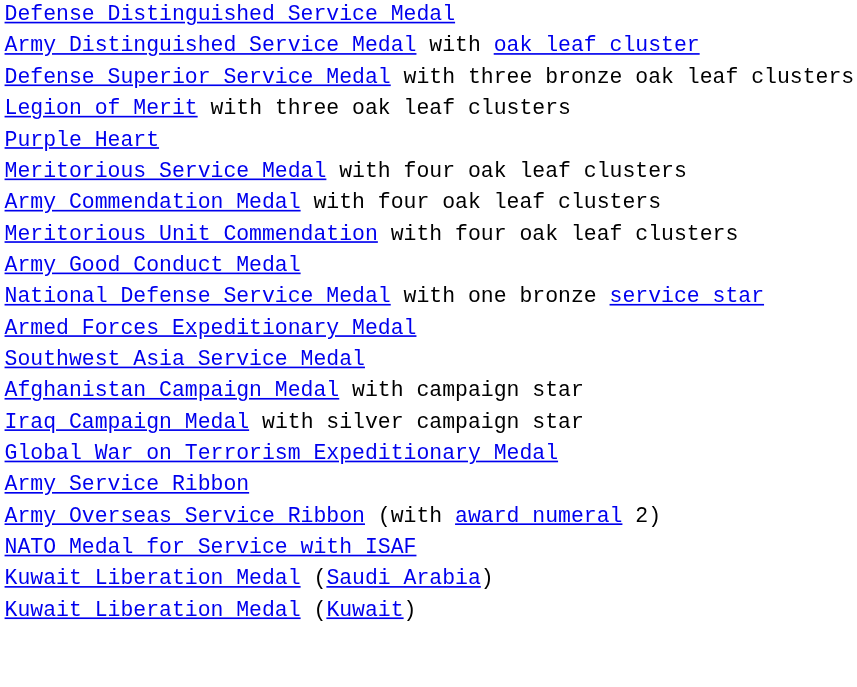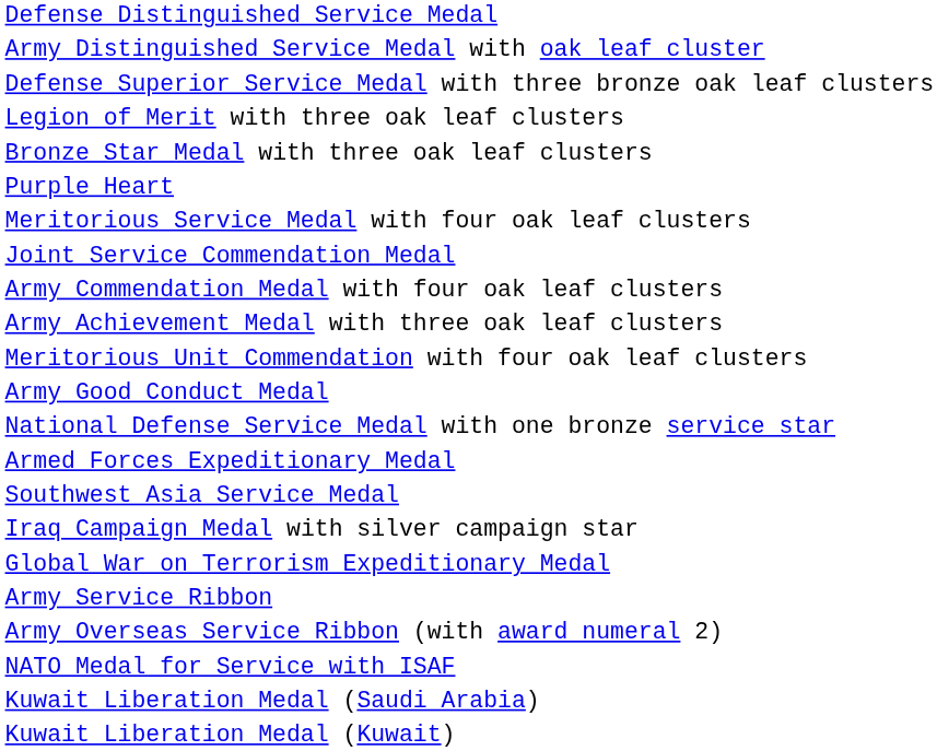 <table>
 <tr>
 <td></td>
 <td><a href='#'>Defense Distinguished Service Medal</a></td>
 </tr>
 <tr>
 <td></td>
 <td><a href='#'>Army Distinguished Service Medal</a> with <a href='#'>oak leaf cluster</a></td>
 </tr>
 <tr>
 <td></td>
 <td><a href='#'>Defense Superior Service Medal</a> with three bronze oak leaf clusters</td>
 </tr>
 <tr>
 <td></td>
 <td><a href='#'>Legion of Merit</a> with three oak leaf clusters</td>
 </tr>
 <tr>
 <td></td>
+<td><a href='#'>Bronze Star Medal</a> with three oak leaf clusters</td>
+</tr>
+<tr>
+<td></td>
 <td><a href='#'>Purple Heart</a></td>
 </tr>
 <tr>
 <td></td>
 <td><a href='#'>Meritorious Service Medal</a> with four oak leaf clusters</td>
 </tr>
 <tr>
 <td></td>
+<td><a href='#'>Joint Service Commendation Medal</a></td>
+</tr>
+<tr>
+<td></td>
 <td><a href='#'>Army Commendation Medal</a> with four oak leaf clusters</td>
+</tr>
+<tr>
+<td></td>
+<td><a href='#'>Army Achievement Medal</a> with three oak leaf clusters</td>
 </tr>
 <tr>
 <td></td>
 <td><a href='#'>Meritorious Unit Commendation</a> with four oak leaf clusters</td>
 </tr>
 <tr>
 <td></td>
 <td><a href='#'>Army Good Conduct Medal</a></td>
 </tr>
 <tr>
 <td></td>
 <td><a href='#'>National Defense Service Medal</a> with one bronze <a href='#'>service star</a></td>
 </tr>
 <tr>
 <td></td>
 <td><a href='#'>Armed Forces Expeditionary Medal</a></td>
 </tr>
 <tr>
 <td></td>
 <td><a href='#'>Southwest Asia Service Medal</a></td>
-</tr>
-<tr>
-<td></td>
-<td><a href='#'>Afghanistan Campaign Medal</a> with campaign star</td>
 </tr>
 <tr>
 <td></td>
 <td><a href='#'>Iraq Campaign Medal</a> with silver campaign star</td>
 </tr>
 <tr>
 <td></td>
 <td><a href='#'>Global War on Terrorism Expeditionary Medal</a></td>
 </tr>
 <tr>
 <td></td>
 <td><a href='#'>Army Service Ribbon</a></td>
 </tr>
 <tr>
 <td><span></span></td>
 <td><a href='#'>Army Overseas Service Ribbon</a> (with <a href='#'>award numeral</a> 2)</td>
 </tr>
 <tr>
 <td></td>
 <td><a href='#'>NATO Medal for Service with ISAF</a></td>
 </tr>
 <tr>
 <td></td>
 <td><a href='#'>Kuwait Liberation Medal</a> (<a href='#'>Saudi Arabia</a>)</td>
 </tr>
 <tr>
 <td></td>
 <td><a href='#'>Kuwait Liberation Medal</a> (<a href='#'>Kuwait</a>)</td>
 </tr>
 </table>
